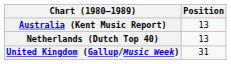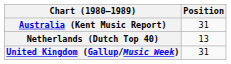 <table class="wikitable plainrowheaders">
 <tr>
 <th scope="col">Chart (1980–1989)</th>
 <th scope="col">Position</th>
 </tr>
 <tr>
 <th scope="row"><a href='#'>Australia</a> (Kent Music Report)</th>
-<td style="text-align:center">13</td>
+<td style="text-align:center">31</td>
 </tr>
 <tr>
 <th scope="row">Netherlands (Dutch Top 40)</th>
 <td style="text-align:center">13</td>
 </tr>
 <tr>
 <th scope="row"><a href='#'>United Kingdom</a> (<a href='#'>Gallup</a>/<em><a href='#'>Music Week</a></em>)</th>
 <td style="text-align:center">31</td>
 </tr>
 </table>
